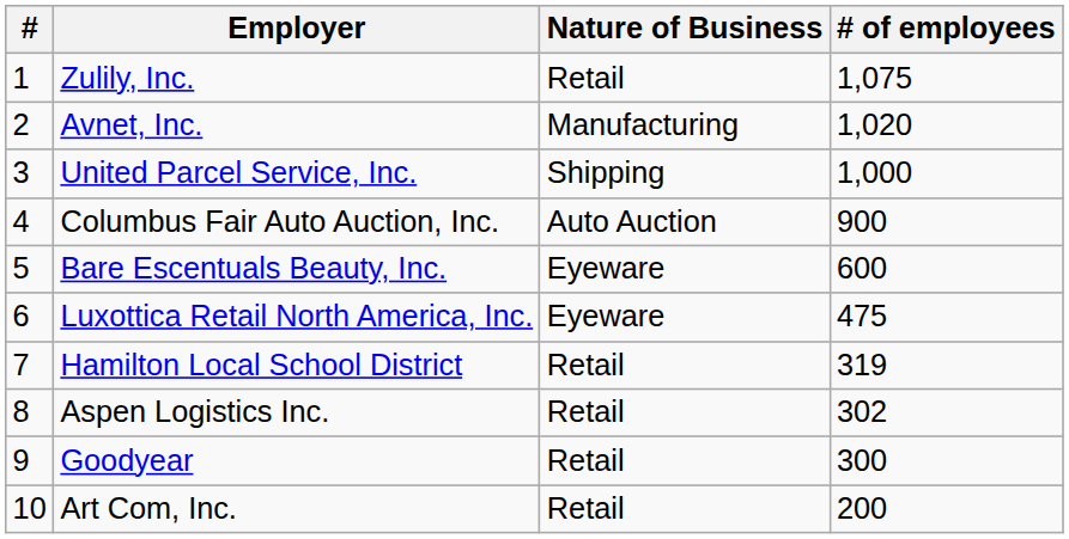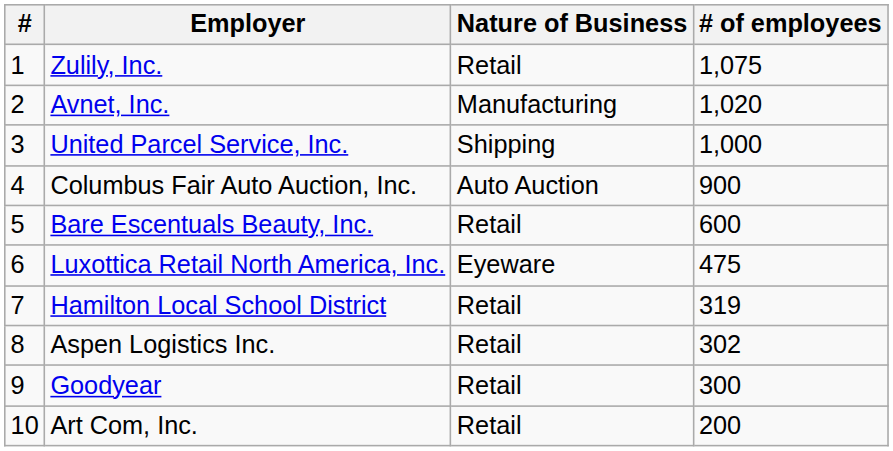 <table class="wikitable">
 <tr>
 <th>#</th>
 <th>Employer</th>
 <th>Nature of Business</th>
 <th># of employees</th>
 </tr>
 <tr>
 <td>1</td>
 <td><a href='#'>Zulily, Inc.</a></td>
 <td>Retail</td>
 <td>1,075</td>
 </tr>
 <tr>
 <td>2</td>
 <td><a href='#'>Avnet, Inc.</a></td>
 <td>Manufacturing</td>
 <td>1,020</td>
 </tr>
 <tr>
 <td>3</td>
 <td><a href='#'>United Parcel Service, Inc.</a></td>
 <td>Shipping</td>
 <td>1,000</td>
 </tr>
 <tr>
 <td>4</td>
 <td>Columbus Fair Auto Auction, Inc.</td>
 <td>Auto Auction</td>
 <td>900</td>
 </tr>
 <tr>
 <td>5</td>
 <td><a href='#'>Bare Escentuals Beauty, Inc.</a></td>
-<td>Eyeware</td>
+<td>Retail</td>
 <td>600</td>
 </tr>
 <tr>
 <td>6</td>
 <td><a href='#'>Luxottica Retail North America, Inc.</a></td>
 <td>Eyeware</td>
 <td>475</td>
 </tr>
 <tr>
 <td>7</td>
 <td><a href='#'>Hamilton Local School District</a></td>
 <td>Retail</td>
 <td>319</td>
 </tr>
 <tr>
 <td>8</td>
 <td>Aspen Logistics Inc.</td>
 <td>Retail</td>
 <td>302</td>
 </tr>
 <tr>
 <td>9</td>
 <td><a href='#'>Goodyear</a></td>
 <td>Retail</td>
 <td>300</td>
 </tr>
 <tr>
 <td>10</td>
 <td>Art Com, Inc.</td>
 <td>Retail</td>
 <td>200</td>
 </tr>
 </table>
